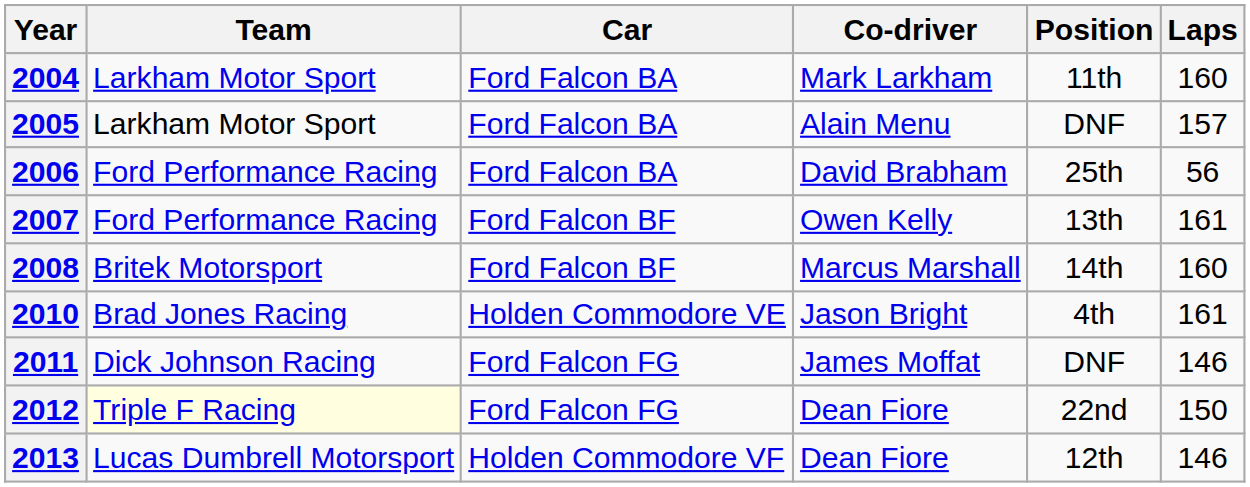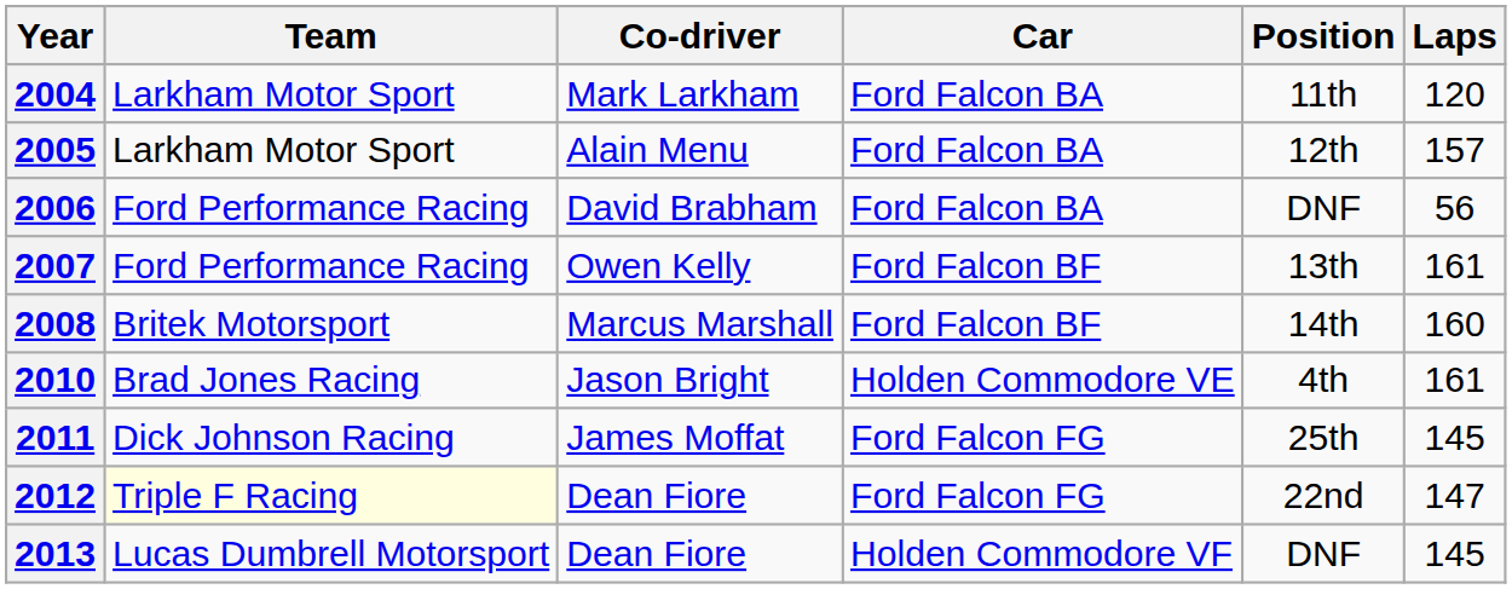 <table class="wikitable" style="font-size: 90%;">
 <tr>
 <th>Year</th>
 <th>Team</th>
+<th>Co-driver</th>
 <th>Car</th>
-<th>Co-driver</th>
 <th>Position</th>
 <th>Laps</th>
 </tr>
 <tr>
 <th><a href='#'>2004</a></th>
 <td nowrap><a href='#'>Larkham Motor Sport</a></td>
+<td> <a href='#'>Mark Larkham</a></td>
 <td><a href='#'>Ford Falcon BA</a></td>
-<td> <a href='#'>Mark Larkham</a></td>
 <td align="center">11th</td>
-<td align="center">160</td>
+<td align="center">120</td>
 </tr>
 <tr>
 <th><a href='#'>2005</a></th>
 <td nowrap>Larkham Motor Sport</td>
+<td> <a href='#'>Alain Menu</a></td>
 <td><a href='#'>Ford Falcon BA</a></td>
-<td> <a href='#'>Alain Menu</a></td>
-<td align="center">DNF</td>
+<td align="center">12th</td>
 <td align="center">157</td>
 </tr>
 <tr>
 <th><a href='#'>2006</a></th>
 <td><a href='#'>Ford Performance Racing</a></td>
+<td> <a href='#'>David Brabham</a></td>
 <td><a href='#'>Ford Falcon BA</a></td>
-<td> <a href='#'>David Brabham</a></td>
-<td align="center">25th</td>
+<td align="center">DNF</td>
 <td align="center">56</td>
 </tr>
 <tr>
 <th><a href='#'>2007</a></th>
 <td nowrap><a href='#'>Ford Performance Racing</a></td>
+<td> <a href='#'>Owen Kelly</a></td>
 <td><a href='#'>Ford Falcon BF</a></td>
-<td> <a href='#'>Owen Kelly</a></td>
 <td align="center">13th</td>
 <td align="center">161</td>
 </tr>
 <tr>
 <th><a href='#'>2008</a></th>
 <td><a href='#'>Britek Motorsport</a></td>
+<td nowrap> <a href='#'>Marcus Marshall</a></td>
 <td><a href='#'>Ford Falcon BF</a></td>
-<td nowrap> <a href='#'>Marcus Marshall</a></td>
 <td align="center">14th</td>
 <td align="center">160</td>
 </tr>
 <tr>
 <th><a href='#'>2010</a></th>
 <td><a href='#'>Brad Jones Racing</a></td>
+<td> <a href='#'>Jason Bright</a></td>
 <td><a href='#'>Holden Commodore VE</a></td>
-<td> <a href='#'>Jason Bright</a></td>
 <td align="center">4th</td>
 <td align="center">161</td>
 </tr>
 <tr>
 <th><a href='#'>2011</a></th>
 <td><a href='#'>Dick Johnson Racing</a></td>
+<td> <a href='#'>James Moffat</a></td>
 <td><a href='#'>Ford Falcon FG</a></td>
-<td> <a href='#'>James Moffat</a></td>
-<td align="center">DNF</td>
-<td align="center">146</td>
+<td align="center">25th</td>
+<td align="center">145</td>
 </tr>
 <tr>
 <th><a href='#'>2012</a></th>
 <td style="background: lightyellow;"><a href='#'>Triple F Racing</a></td>
+<td> <a href='#'>Dean Fiore</a></td>
 <td><a href='#'>Ford Falcon FG</a></td>
-<td> <a href='#'>Dean Fiore</a></td>
 <td align="center">22nd</td>
-<td align="center">150</td>
+<td align="center">147</td>
 </tr>
 <tr>
 <th><a href='#'>2013</a></th>
 <td nowrap><a href='#'>Lucas Dumbrell Motorsport</a></td>
+<td> <a href='#'>Dean Fiore</a></td>
 <td nowrap><a href='#'>Holden Commodore VF</a></td>
-<td> <a href='#'>Dean Fiore</a></td>
-<td align="center">12th</td>
-<td align="center">146</td>
+<td align="center">DNF</td>
+<td align="center">145</td>
 </tr>
 </table>
